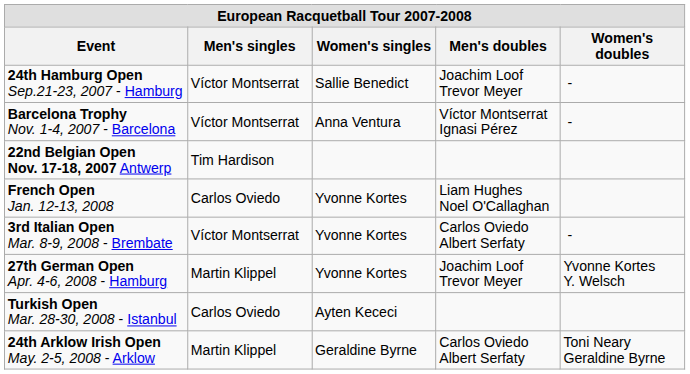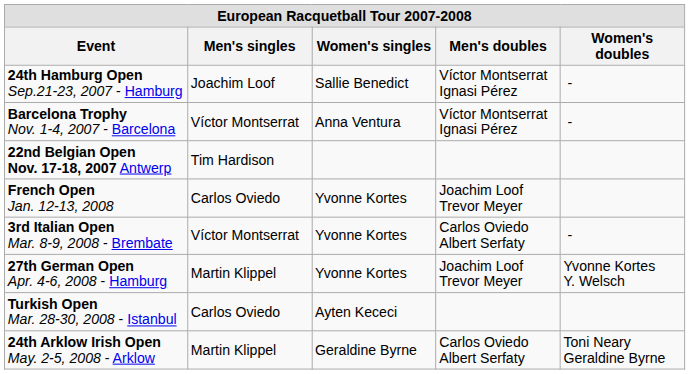 <table class="wikitable" style="font-size: 90%;">
 <tr align=left style="background:#dfdfdf;">
 <td colspan=6 align="center"><strong>European Racquetball Tour 2007-2008</strong></td>
 </tr>
 <tr>
 <th width=180>Event</th>
 <th width=120>Men's singles</th>
 <th width=120>Women's singles</th>
 <th width=120>Men's doubles</th>
 <th width=120>Women's doubles</th>
 </tr>
 <tr>
 <td> <strong>24th Hamburg Open</strong> <br> <em>Sep.21-23, 2007</em> - <a href='#'>Hamburg</a></td>
-<td> Víctor Montserrat</td>
+<td> Joachim Loof</td>
 <td> Sallie Benedict</td>
-<td> Joachim Loof <br> Trevor Meyer</td>
+<td> Víctor Montserrat<br> Ignasi Pérez</td>
 <td> -</td>
 </tr>
 <tr>
 <td> <strong>Barcelona Trophy</strong> <br> <em>Nov. 1-4, 2007</em> - <a href='#'>Barcelona</a></td>
 <td> Víctor Montserrat</td>
 <td> Anna Ventura</td>
 <td> Víctor Montserrat<br> Ignasi Pérez</td>
 <td> -</td>
 </tr>
 <tr>
 <td> <strong>22nd Belgian Open</strong> <br>  <strong>Nov. 17-18, 2007</strong> <a href='#'>Antwerp</a></td>
 <td> Tim Hardison</td>
 <td></td>
 <td></td>
 <td></td>
 </tr>
 <tr>
 <td> <strong>French Open</strong> <br> <em>Jan. 12-13, 2008</em></td>
 <td> Carlos Oviedo</td>
 <td> Yvonne Kortes</td>
-<td> Liam Hughes <br> Noel O'Callaghan</td>
+<td> Joachim Loof <br> Trevor Meyer</td>
 <td></td>
 </tr>
 <tr>
 <td> <strong>3rd Italian Open</strong> <br> <em>Mar. 8-9, 2008</em> - <a href='#'>Brembate</a></td>
 <td> Víctor Montserrat</td>
 <td> Yvonne Kortes</td>
 <td> Carlos Oviedo<br> Albert Serfaty</td>
 <td> -</td>
 </tr>
 <tr>
 <td> <strong>27th German Open</strong> <br> <em>Apr. 4-6, 2008</em> - <a href='#'>Hamburg</a></td>
 <td> Martin Klippel</td>
 <td> Yvonne Kortes</td>
 <td> Joachim Loof <br> Trevor Meyer</td>
 <td> Yvonne Kortes<br> Y. Welsch</td>
 </tr>
 <tr>
 <td> <strong>Turkish Open</strong> <br> <em>Mar. 28-30, 2008</em> - <a href='#'>Istanbul</a></td>
 <td> Carlos Oviedo</td>
 <td> Ayten Kececi</td>
 <td></td>
 <td></td>
 </tr>
 <tr>
 <td> <strong>24th Arklow Irish Open</strong> <br> <em>May. 2-5, 2008</em> - <a href='#'>Arklow</a>  </td>
 <td> Martin Klippel</td>
 <td> Geraldine Byrne</td>
 <td> Carlos Oviedo<br> Albert Serfaty</td>
 <td> Toni Neary <br> Geraldine Byrne</td>
 </tr>
 </table>
